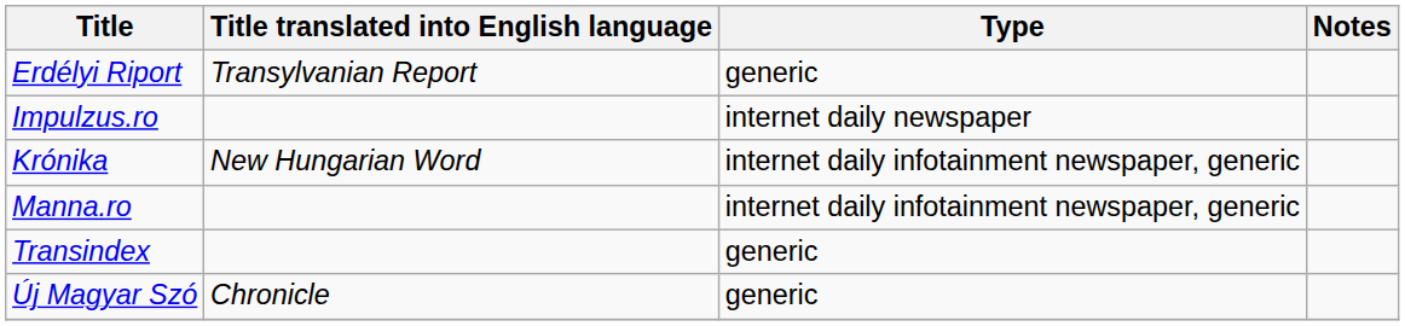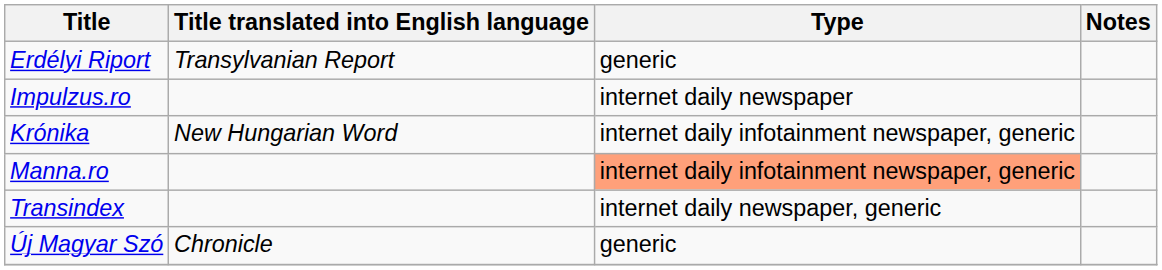 <table class="wikitable sortable">
 <tr>
 <th>Title</th>
 <th>Title translated into English language</th>
 <th>Type</th>
 <th class="unsortable">Notes</th>
 </tr>
 <tr>
 <td><em><a href='#'>Erdélyi Riport</a></em></td>
 <td><em>Transylvanian Report</em></td>
 <td>generic</td>
 <td></td>
 </tr>
 <tr>
 <td><em><a href='#'>Impulzus.ro</a></em></td>
 <td></td>
 <td>internet daily newspaper</td>
 <td></td>
 </tr>
 <tr>
 <td><em><a href='#'>Krónika</a></em></td>
 <td><em>New Hungarian Word</em></td>
 <td>internet daily infotainment newspaper, generic</td>
 <td></td>
 </tr>
 <tr>
 <td><em><a href='#'>Manna.ro</a></em></td>
 <td></td>
-<td>internet daily infotainment newspaper, generic</td>
+<td style="background: lightsalmon;">internet daily infotainment newspaper, generic</td>
 <td></td>
 </tr>
 <tr>
 <td><em><a href='#'>Transindex</a></em></td>
 <td></td>
-<td>generic</td>
+<td>internet daily newspaper, generic</td>
 <td></td>
 </tr>
 <tr>
 <td><em><a href='#'>Új Magyar Szó</a></em></td>
 <td><em>Chronicle</em></td>
 <td>generic</td>
 <td></td>
 </tr>
 <tr>
 </tr>
 </table>
